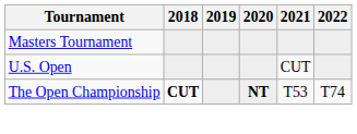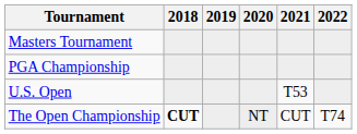 <table class="wikitable" style="font-size:95%;text-align:center;">
 <tr>
 <th>Tournament</th>
 <th>2018</th>
 <th>2019</th>
 <th>2020</th>
 <th>2021</th>
 <th>2022</th>
 </tr>
 <tr>
 <td align=left><a href='#'>Masters Tournament</a></td>
 <td style="background:#eeeeee;"></td>
 <td style="background:#eeeeee;"></td>
 <td style="background:#eeeeee;"></td>
 <td style="background:#eeeeee;"></td>
 <td style="background:#eeeeee;"></td>
 </tr>
 <tr>
+<td align=left><a href='#'>PGA Championship</a></td>
+<td style="background:#eeeeee;"></td>
+<td style="background:#eeeeee;"></td>
+<td style="background:#eeeeee;"></td>
+<td style="background:#eeeeee;"></td>
+<td style="background:#eeeeee;"></td>
+</tr>
+<tr>
 <td align=left><a href='#'>U.S. Open</a></td>
 <td style="background:#eeeeee;"></td>
 <td style="background:#eeeeee;"></td>
 <td style="background:#eeeeee;"></td>
-<td>CUT</td>
+<td>T53</td>
 <td style="background:#eeeeee;"></td>
 </tr>
 <tr>
 <td align=left><a href='#'>The Open Championship</a></td>
 <td><strong>CUT</strong></td>
 <td style="background:#eeeeee;"></td>
-<td style="background:#eeeeee;"><strong>NT</strong></td>
-<td>T53</td>
+<td style="background:#eeeeee;">NT</td>
+<td>CUT</td>
 <td>T74</td>
 </tr>
 </table>
